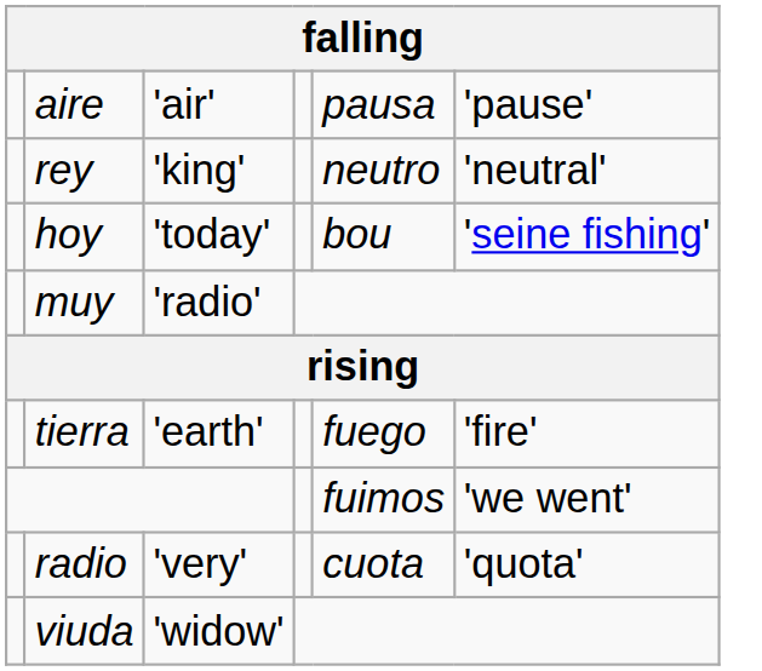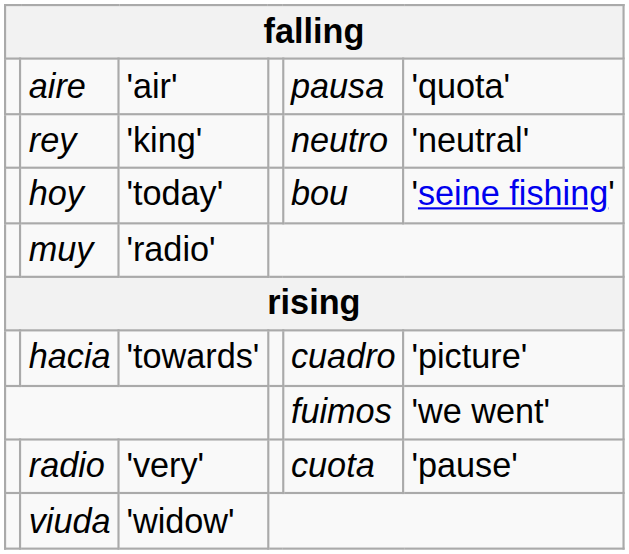 <table class="wikitable">
 <tr>
 <th colspan="6">falling</th>
 </tr>
 <tr>
 <td></td>
 <td><em>aire</em></td>
 <td>'air'</td>
 <td></td>
 <td><em>pausa</em></td>
-<td>'pause'</td>
+<td>'quota'</td>
 </tr>
 <tr>
 <td></td>
 <td><em>rey</em></td>
 <td>'king'</td>
 <td></td>
 <td><em>neutro</em></td>
 <td>'neutral'</td>
 </tr>
 <tr>
 <td></td>
 <td><em>hoy</em></td>
 <td>'today'</td>
 <td></td>
 <td><em>bou</em></td>
 <td>'<a href='#'>seine fishing</a>'</td>
 </tr>
 <tr>
 <td></td>
 <td><em>muy</em></td>
 <td>'radio'</td>
 <td colspan="3"></td>
 </tr>
 <tr>
 <th colspan="6">rising</th>
 </tr>
 <tr>
 <td></td>
-<td><em>tierra</em></td>
-<td>'earth'</td>
+<td><em>hacia</em></td>
+<td>'towards'</td>
 <td></td>
-<td><em>fuego</em></td>
-<td>'fire'</td>
+<td><em>cuadro</em></td>
+<td>'picture'</td>
 </tr>
 <tr>
 <td colspan="3"></td>
 <td></td>
 <td><em>fuimos</em></td>
 <td>'we went'</td>
 </tr>
 <tr>
 <td></td>
 <td><em>radio</em></td>
 <td>'very'</td>
 <td></td>
 <td><em>cuota</em></td>
-<td>'quota'</td>
+<td>'pause'</td>
 </tr>
 <tr>
 <td></td>
 <td><em>viuda</em></td>
 <td>'widow'</td>
 <td colspan="3"></td>
 </tr>
 </table>
